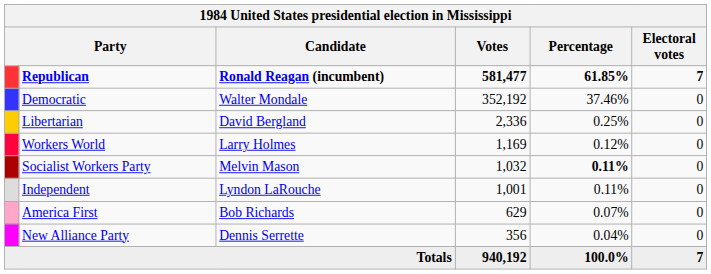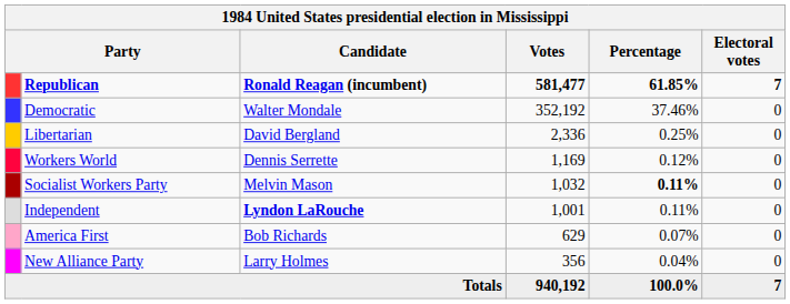 <table class="wikitable" style="font-size: 95%;">
 <tr>
 <th colspan="6">1984 United States presidential election in Mississippi</th>
 </tr>
 <tr>
 <th colspan="2" style="width: 15em">Party</th>
 <th style="width: 17em">Candidate</th>
 <th style="width: 5em">Votes</th>
 <th style="width: 7em">Percentage</th>
 <th style="width: 5em">Electoral votes</th>
 </tr>
 <tr>
 <th style="background:#f33; width:3px;"></th>
 <td style="width: 130px"><strong><a href='#'>Republican</a></strong></td>
 <td><strong><a href='#'>Ronald Reagan</a> (incumbent)</strong></td>
 <td style="text-align:right;"><strong>581,477</strong></td>
 <td style="text-align:right;"><strong>61.85%</strong></td>
 <td style="text-align:right;"><strong>7</strong></td>
 </tr>
 <tr>
 <th style="background:#33f; width:3px;"></th>
 <td style="width: 130px"><a href='#'>Democratic</a></td>
 <td><a href='#'>Walter Mondale</a></td>
 <td style="text-align:right;">352,192</td>
 <td style="text-align:right;">37.46%</td>
 <td style="text-align:right;">0</td>
 </tr>
 <tr>
 <th style="background:#FFCC00; width:3px;"></th>
 <td style="width: 130px"><a href='#'>Libertarian</a></td>
 <td><a href='#'>David Bergland</a></td>
 <td style="text-align:right;">2,336</td>
 <td style="text-align:right;">0.25%</td>
 <td style="text-align:right;">0</td>
 </tr>
 <tr>
 <th style="background: #FF033E; width:3px;"></th>
 <td style="width: 130px"><a href='#'>Workers World</a></td>
-<td><a href='#'>Larry Holmes</a></td>
+<td><a href='#'>Dennis Serrette</a></td>
 <td style="text-align:right;">1,169</td>
 <td style="text-align:right;">0.12%</td>
 <td style="text-align:right;">0</td>
 </tr>
 <tr>
 <th style="background: #aa0000; width:3px;"></th>
 <td style="width: 130px"><a href='#'>Socialist Workers Party</a></td>
 <td><a href='#'>Melvin Mason</a></td>
 <td style="text-align:right;">1,032</td>
 <td style="text-align:right;"><strong>0.11%</strong></td>
 <td style="text-align:right;">0</td>
 </tr>
 <tr>
 <th style="background:#DDDDDD; width:3px;"></th>
 <td style="width: 130px"><a href='#'>Independent</a></td>
-<td><a href='#'>Lyndon LaRouche</a></td>
+<td><strong><a href='#'>Lyndon LaRouche</a></strong></td>
 <td style="text-align:right;">1,001</td>
 <td style="text-align:right;">0.11%</td>
 <td style="text-align:right;">0</td>
 </tr>
 <tr>
 <th style="background:#FFA6C9; width:3px;"></th>
 <td style="width: 130px"><a href='#'>America First</a></td>
 <td><a href='#'>Bob Richards</a></td>
 <td style="text-align:right;">629</td>
 <td style="text-align:right;">0.07%</td>
 <td style="text-align:right;">0</td>
 </tr>
 <tr>
 <th style="background: #FF00FF; width:3px;"></th>
 <td style="width: 130px"><a href='#'>New Alliance Party</a></td>
-<td><a href='#'>Dennis Serrette</a></td>
+<td><a href='#'>Larry Holmes</a></td>
 <td style="text-align:right;">356</td>
 <td style="text-align:right;">0.04%</td>
 <td style="text-align:right;">0</td>
 </tr>
 <tr style="background:#eee; text-align:right;">
 <td colspan="3"><strong>Totals</strong></td>
 <td><strong>940,192</strong></td>
 <td><strong>100.0%</strong></td>
 <td><strong>7</strong></td>
 </tr>
 </table>
